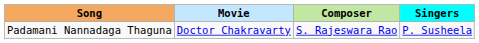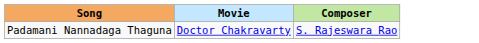 <table class="wikitable sortable">
 <tr>
 <th style="background:#f4a860">Song</th>
 <th style="background:#c2e7ff">Movie</th>
 <th style="background:#c2e7a3">Composer</th>
-<th style="background:#00ffff">Singers</th>
 </tr>
 <tr>
 <td>Padamani Nannadaga Thaguna</td>
 <td><a href='#'>Doctor Chakravarty</a></td>
 <td><a href='#'>S. Rajeswara Rao</a></td>
-<td><a href='#'>P. Susheela</a></td>
 </tr>
 </table>
